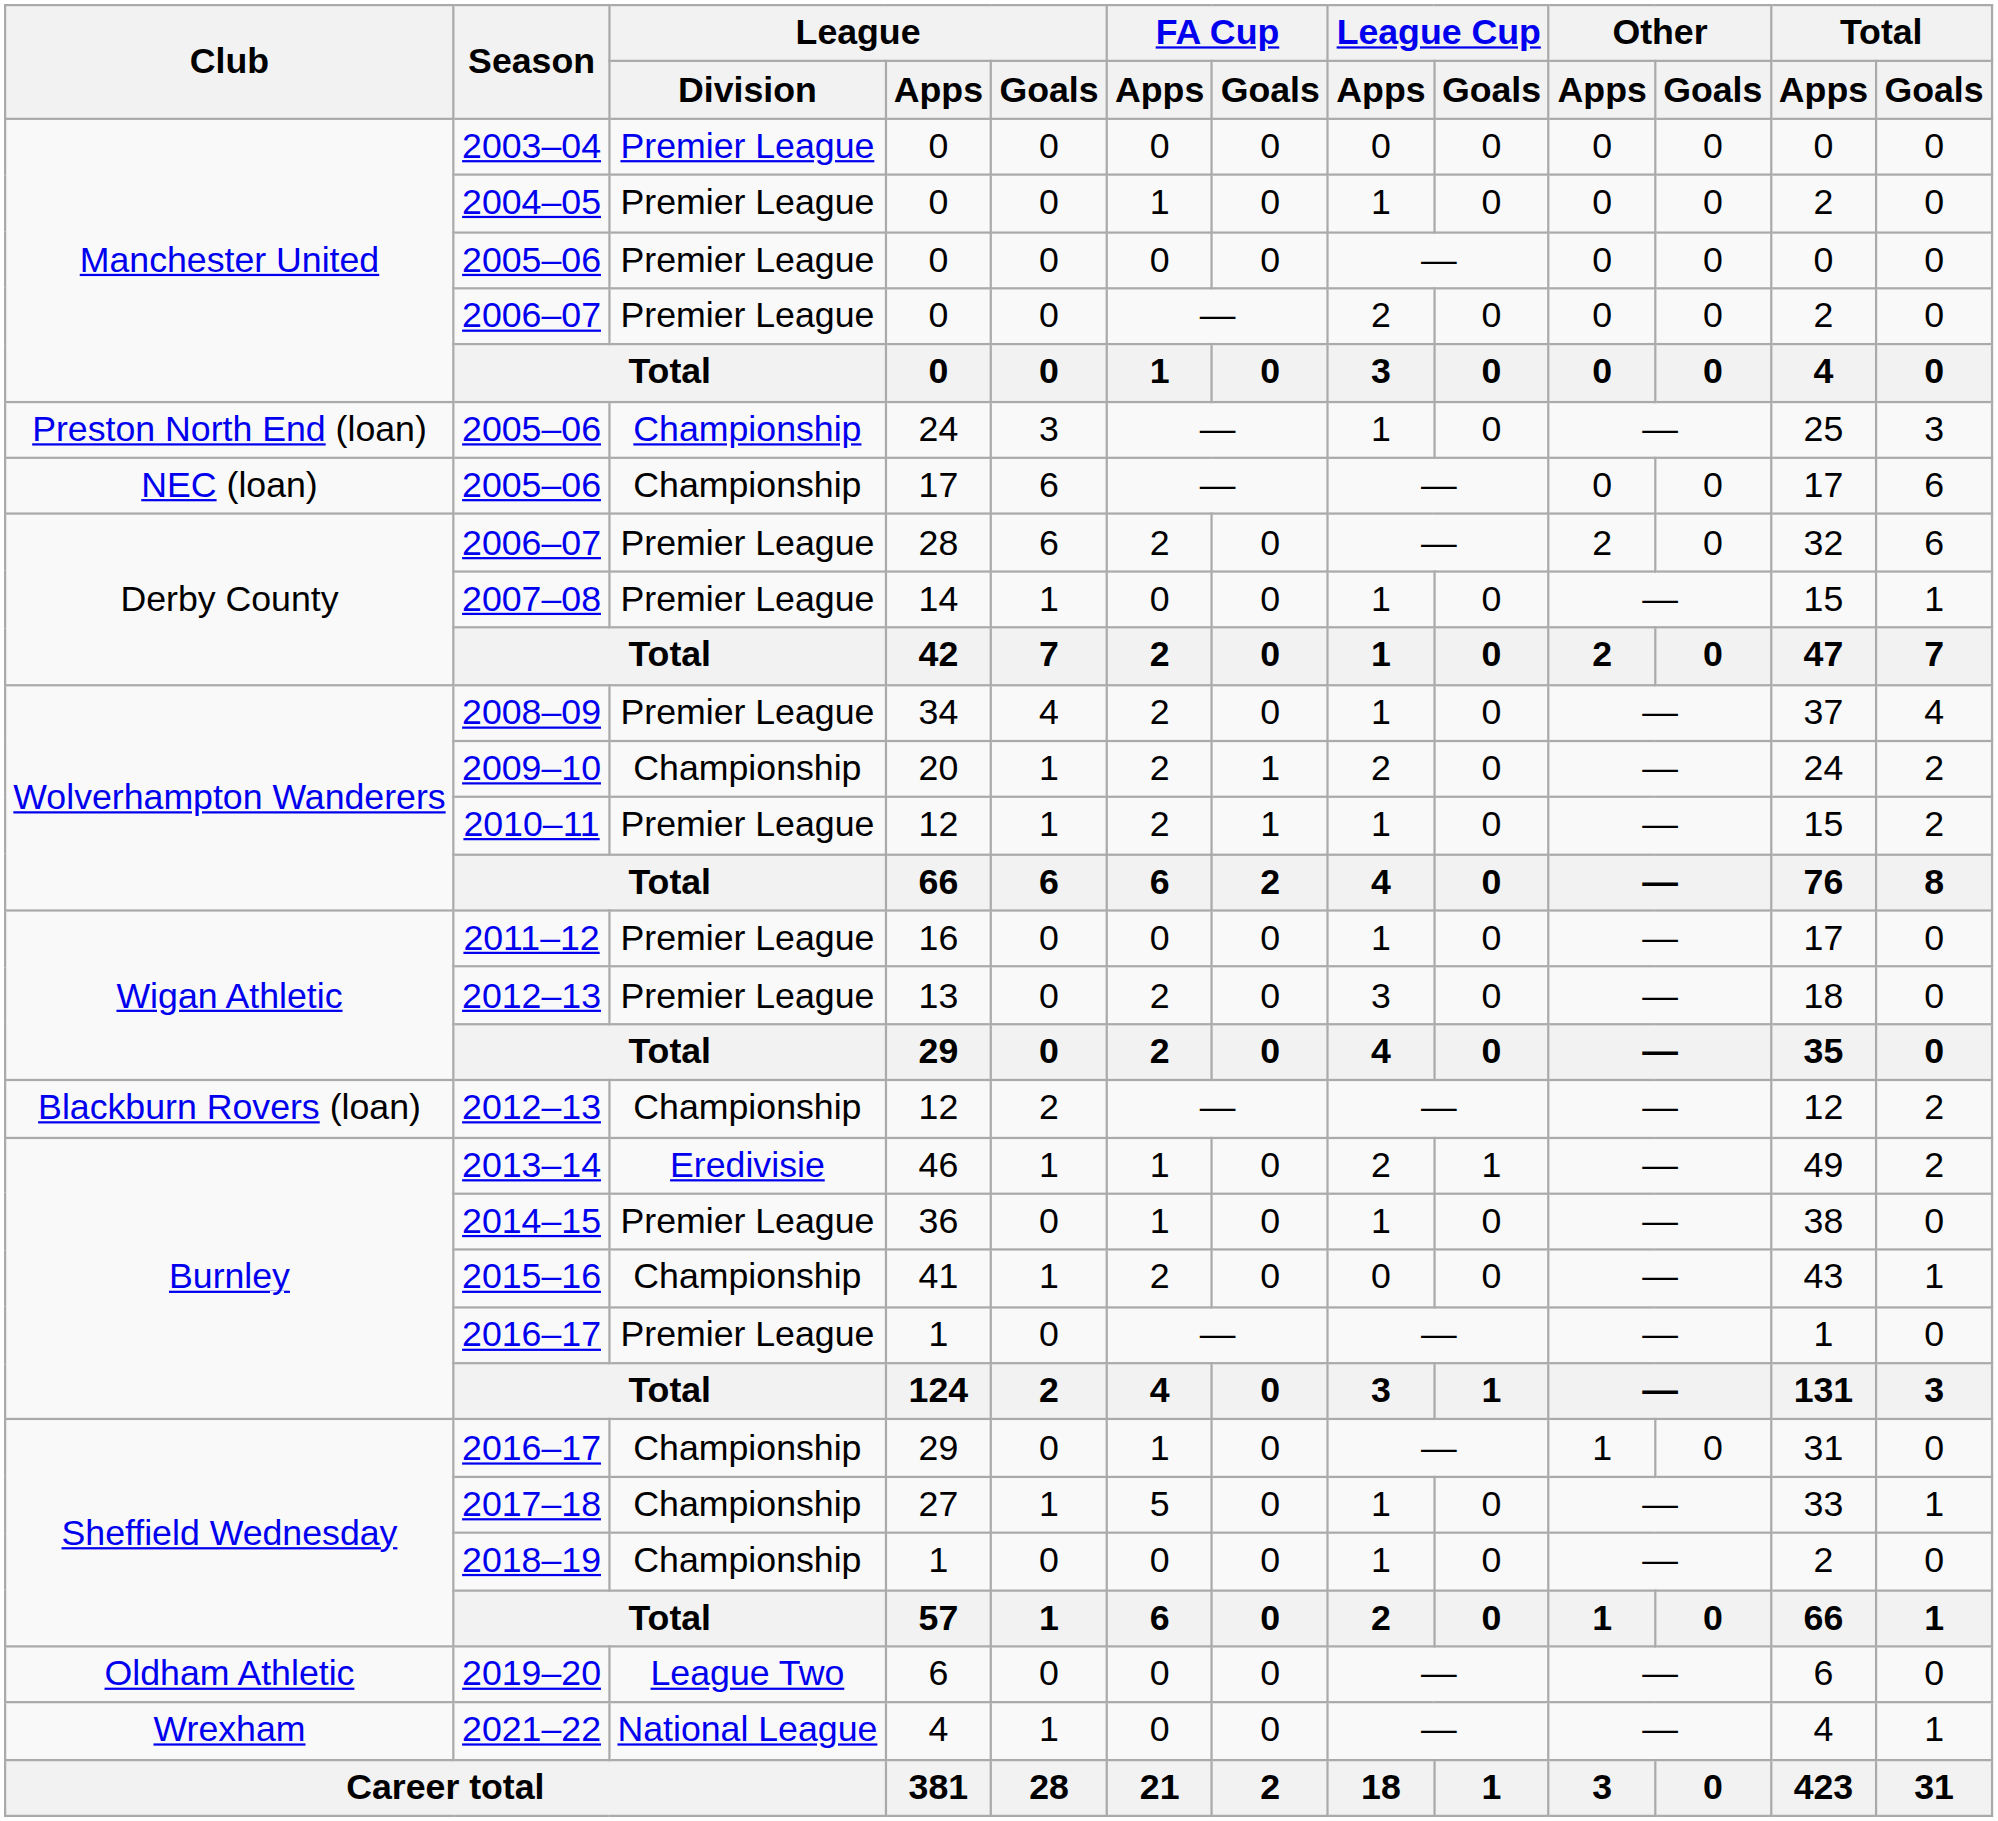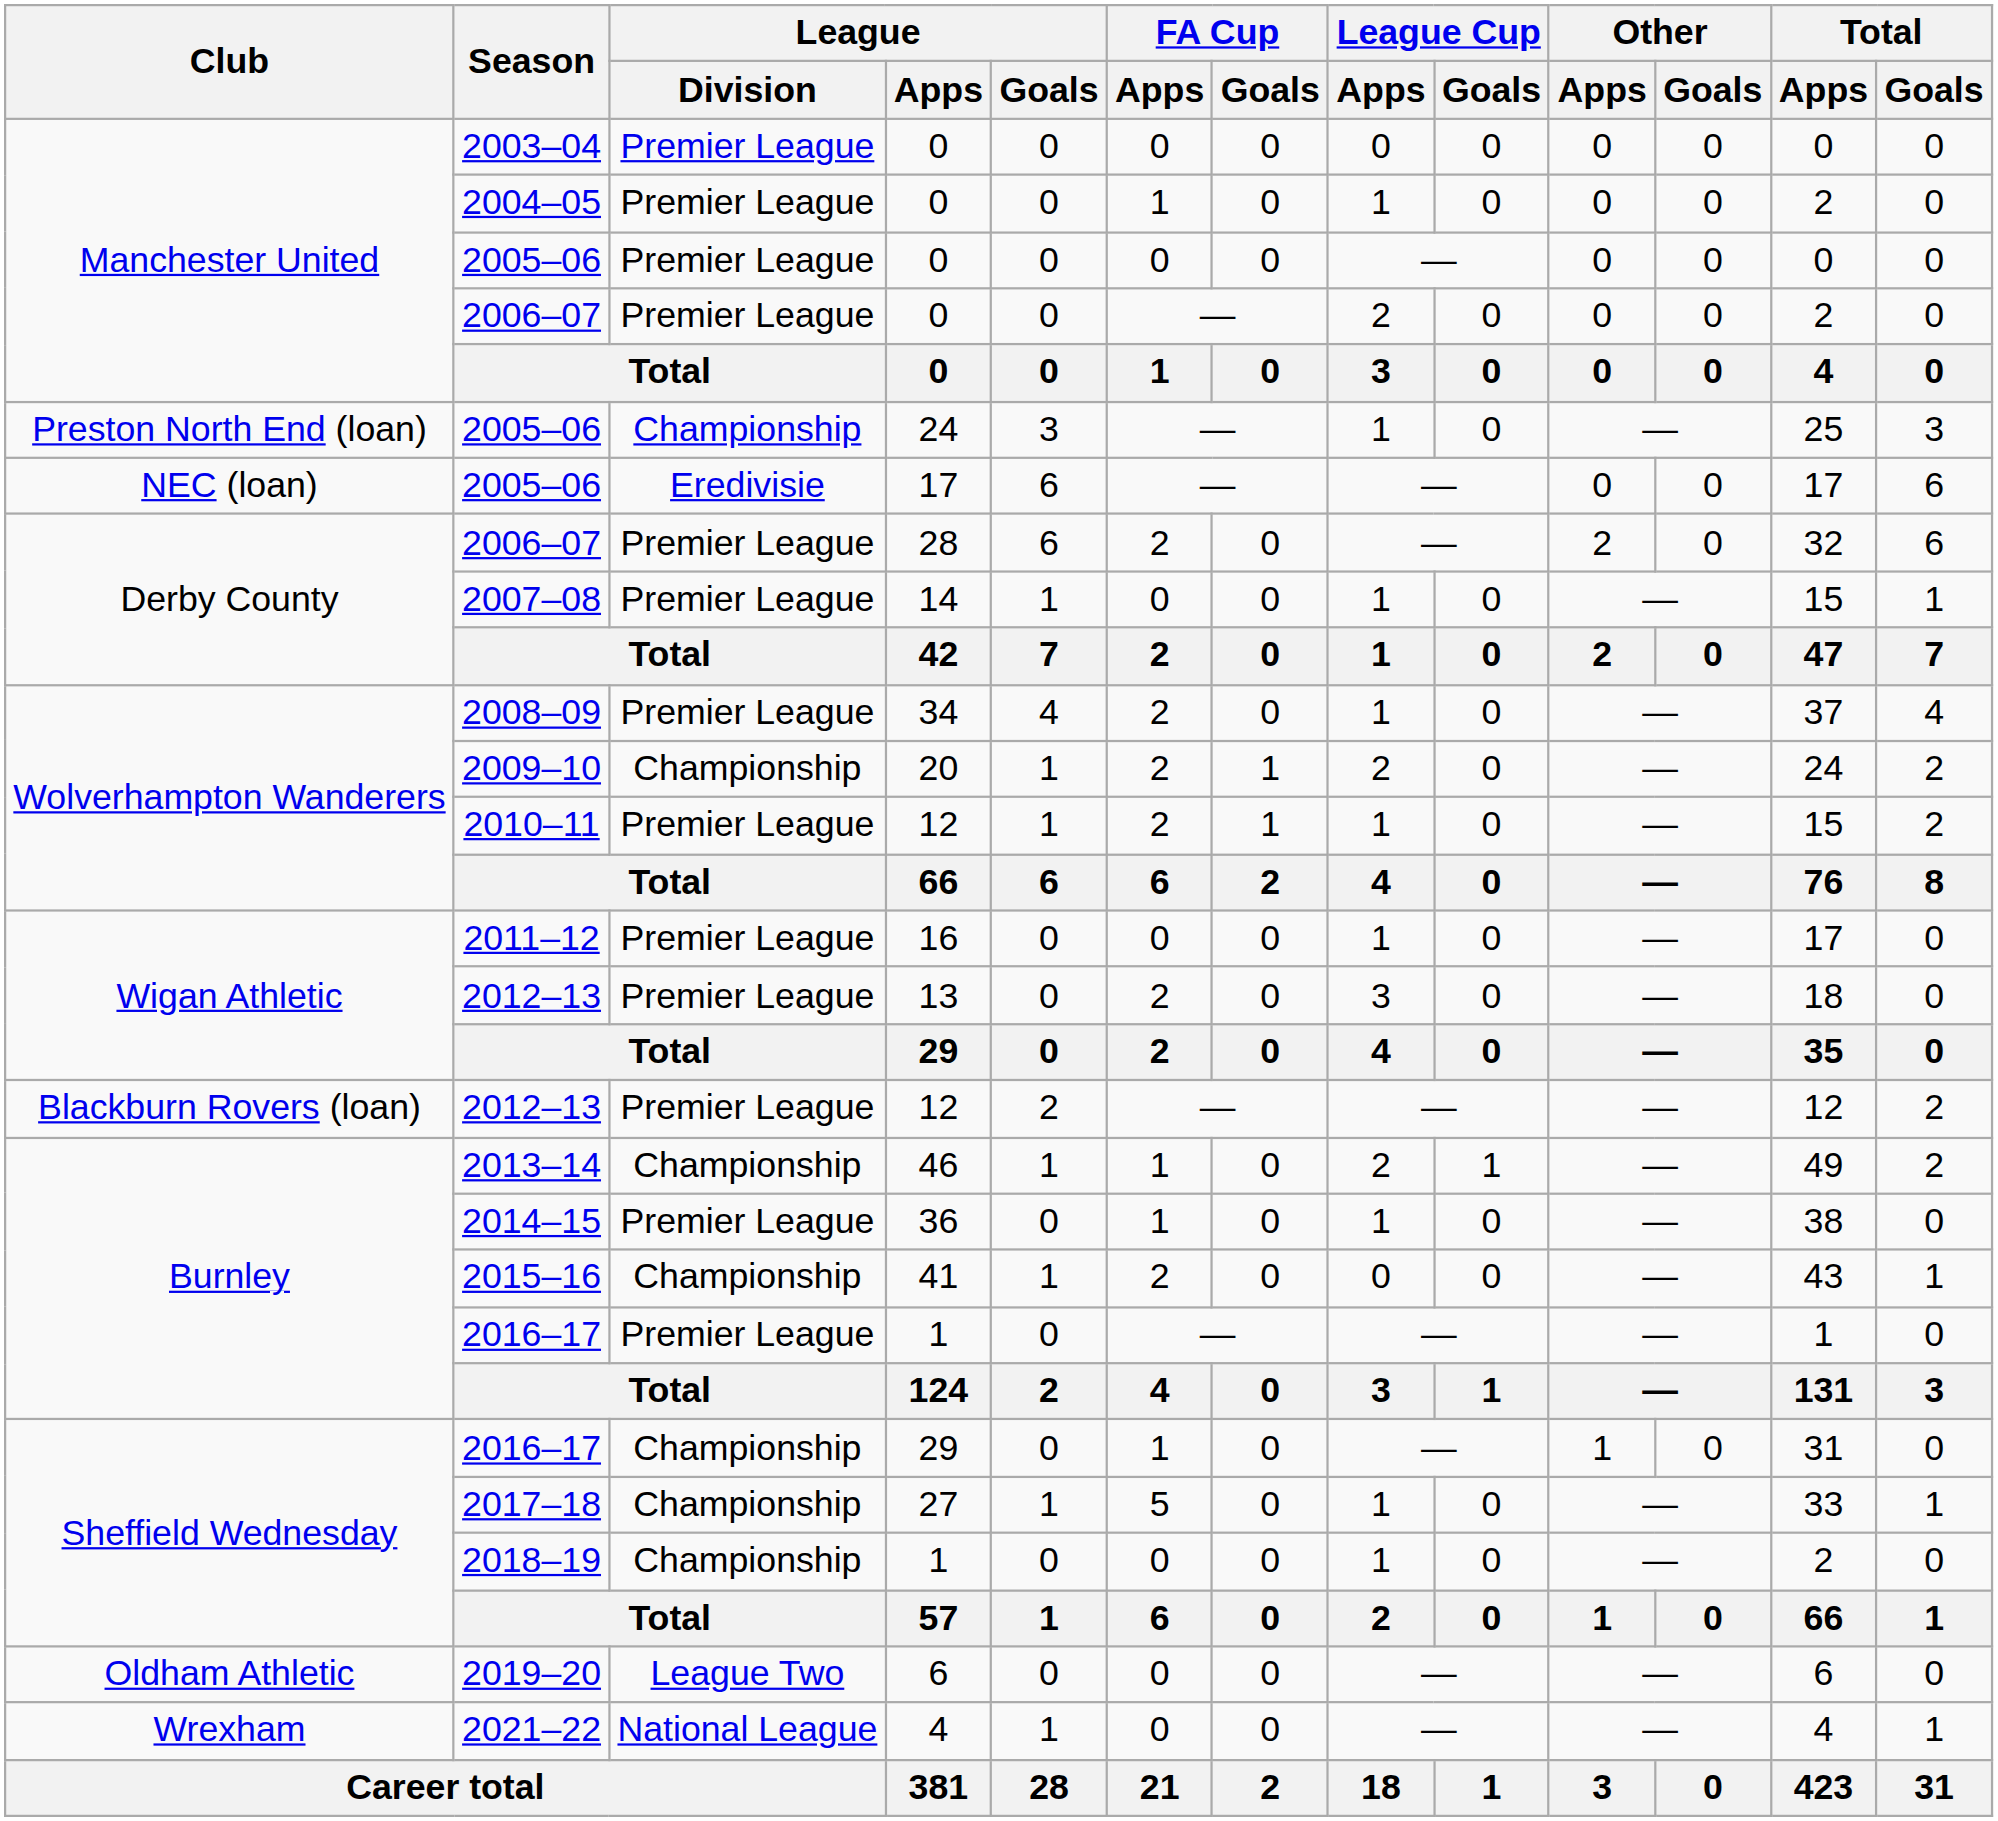 <table class="wikitable" style="text-align:center">
 <tr>
 <th rowspan="2">Club</th>
 <th rowspan="2">Season</th>
 <th colspan="3">League</th>
 <th colspan="2"><a href='#'>FA Cup</a></th>
 <th colspan="2"><a href='#'>League Cup</a></th>
 <th colspan="2">Other</th>
 <th colspan="2">Total</th>
 </tr>
 <tr>
 <th>Division</th>
 <th>Apps</th>
 <th>Goals</th>
 <th>Apps</th>
 <th>Goals</th>
 <th>Apps</th>
 <th>Goals</th>
 <th>Apps</th>
 <th>Goals</th>
 <th>Apps</th>
 <th>Goals</th>
 </tr>
 <tr>
 <td rowspan="5"><a href='#'>Manchester United</a></td>
 <td><a href='#'>2003–04</a></td>
 <td><a href='#'>Premier League</a></td>
 <td>0</td>
 <td>0</td>
 <td>0</td>
 <td>0</td>
 <td>0</td>
 <td>0</td>
 <td>0</td>
 <td>0</td>
 <td>0</td>
 <td>0</td>
 </tr>
 <tr>
 <td><a href='#'>2004–05</a></td>
 <td>Premier League</td>
 <td>0</td>
 <td>0</td>
 <td>1</td>
 <td>0</td>
 <td>1</td>
 <td>0</td>
 <td>0</td>
 <td>0</td>
 <td>2</td>
 <td>0</td>
 </tr>
 <tr>
 <td><a href='#'>2005–06</a></td>
 <td>Premier League</td>
 <td>0</td>
 <td>0</td>
 <td>0</td>
 <td>0</td>
 <td colspan="2">—</td>
 <td>0</td>
 <td>0</td>
 <td>0</td>
 <td>0</td>
 </tr>
 <tr>
 <td><a href='#'>2006–07</a></td>
 <td>Premier League</td>
 <td>0</td>
 <td>0</td>
 <td colspan="2">—</td>
 <td>2</td>
 <td>0</td>
 <td>0</td>
 <td>0</td>
 <td>2</td>
 <td>0</td>
 </tr>
 <tr>
 <th colspan="2">Total</th>
 <th>0</th>
 <th>0</th>
 <th>1</th>
 <th>0</th>
 <th>3</th>
 <th>0</th>
 <th>0</th>
 <th>0</th>
 <th>4</th>
 <th>0</th>
 </tr>
 <tr>
 <td><a href='#'>Preston North End</a> (loan)</td>
 <td><a href='#'>2005–06</a></td>
 <td><a href='#'>Championship</a></td>
 <td>24</td>
 <td>3</td>
 <td colspan="2">—</td>
 <td>1</td>
 <td>0</td>
 <td colspan="2">—</td>
 <td>25</td>
 <td>3</td>
 </tr>
 <tr>
 <td><a href='#'>NEC</a> (loan)</td>
 <td><a href='#'>2005–06</a></td>
-<td>Championship</td>
+<td><a href='#'>Eredivisie</a></td>
 <td>17</td>
 <td>6</td>
 <td colspan="2">—</td>
 <td colspan="2">—</td>
 <td>0</td>
 <td>0</td>
 <td>17</td>
 <td>6</td>
 </tr>
 <tr>
 <td rowspan="3">Derby County</td>
 <td><a href='#'>2006–07</a></td>
 <td>Premier League</td>
 <td>28</td>
 <td>6</td>
 <td>2</td>
 <td>0</td>
 <td colspan="2">—</td>
 <td>2</td>
 <td>0</td>
 <td>32</td>
 <td>6</td>
 </tr>
 <tr>
 <td><a href='#'>2007–08</a></td>
 <td>Premier League</td>
 <td>14</td>
 <td>1</td>
 <td>0</td>
 <td>0</td>
 <td>1</td>
 <td>0</td>
 <td colspan="2">—</td>
 <td>15</td>
 <td>1</td>
 </tr>
 <tr>
 <th colspan="2">Total</th>
 <th>42</th>
 <th>7</th>
 <th>2</th>
 <th>0</th>
 <th>1</th>
 <th>0</th>
 <th>2</th>
 <th>0</th>
 <th>47</th>
 <th>7</th>
 </tr>
 <tr>
 <td rowspan="4"><a href='#'>Wolverhampton Wanderers</a></td>
 <td><a href='#'>2008–09</a></td>
 <td>Premier League</td>
 <td>34</td>
 <td>4</td>
 <td>2</td>
 <td>0</td>
 <td>1</td>
 <td>0</td>
 <td colspan="2">—</td>
 <td>37</td>
 <td>4</td>
 </tr>
 <tr>
 <td><a href='#'>2009–10</a></td>
 <td>Championship</td>
 <td>20</td>
 <td>1</td>
 <td>2</td>
 <td>1</td>
 <td>2</td>
 <td>0</td>
 <td colspan="2">—</td>
 <td>24</td>
 <td>2</td>
 </tr>
 <tr>
 <td><a href='#'>2010–11</a></td>
 <td>Premier League</td>
 <td>12</td>
 <td>1</td>
 <td>2</td>
 <td>1</td>
 <td>1</td>
 <td>0</td>
 <td colspan="2">—</td>
 <td>15</td>
 <td>2</td>
 </tr>
 <tr>
 <th colspan="2">Total</th>
 <th>66</th>
 <th>6</th>
 <th>6</th>
 <th>2</th>
 <th>4</th>
 <th>0</th>
 <th colspan="2">—</th>
 <th>76</th>
 <th>8</th>
 </tr>
 <tr>
 <td rowspan="3"><a href='#'>Wigan Athletic</a></td>
 <td><a href='#'>2011–12</a></td>
 <td>Premier League</td>
 <td>16</td>
 <td>0</td>
 <td>0</td>
 <td>0</td>
 <td>1</td>
 <td>0</td>
 <td colspan="2">—</td>
 <td>17</td>
 <td>0</td>
 </tr>
 <tr>
 <td><a href='#'>2012–13</a></td>
 <td>Premier League</td>
 <td>13</td>
 <td>0</td>
 <td>2</td>
 <td>0</td>
 <td>3</td>
 <td>0</td>
 <td colspan="2">—</td>
 <td>18</td>
 <td>0</td>
 </tr>
 <tr>
 <th colspan="2">Total</th>
 <th>29</th>
 <th>0</th>
 <th>2</th>
 <th>0</th>
 <th>4</th>
 <th>0</th>
 <th colspan="2">—</th>
 <th>35</th>
 <th>0</th>
 </tr>
 <tr>
 <td><a href='#'>Blackburn Rovers</a> (loan)</td>
 <td><a href='#'>2012–13</a></td>
-<td>Championship</td>
+<td>Premier League</td>
 <td>12</td>
 <td>2</td>
 <td colspan="2">—</td>
 <td colspan="2">—</td>
 <td colspan="2">—</td>
 <td>12</td>
 <td>2</td>
 </tr>
 <tr>
 <td rowspan="5"><a href='#'>Burnley</a></td>
 <td><a href='#'>2013–14</a></td>
-<td><a href='#'>Eredivisie</a></td>
+<td>Championship</td>
 <td>46</td>
 <td>1</td>
 <td>1</td>
 <td>0</td>
 <td>2</td>
 <td>1</td>
 <td colspan="2">—</td>
 <td>49</td>
 <td>2</td>
 </tr>
 <tr>
 <td><a href='#'>2014–15</a></td>
 <td>Premier League</td>
 <td>36</td>
 <td>0</td>
 <td>1</td>
 <td>0</td>
 <td>1</td>
 <td>0</td>
 <td colspan="2">—</td>
 <td>38</td>
 <td>0</td>
 </tr>
 <tr>
 <td><a href='#'>2015–16</a></td>
 <td>Championship</td>
 <td>41</td>
 <td>1</td>
 <td>2</td>
 <td>0</td>
 <td>0</td>
 <td>0</td>
 <td colspan="2">—</td>
 <td>43</td>
 <td>1</td>
 </tr>
 <tr>
 <td><a href='#'>2016–17</a></td>
 <td>Premier League</td>
 <td>1</td>
 <td>0</td>
 <td colspan="2">—</td>
 <td colspan="2">—</td>
 <td colspan="2">—</td>
 <td>1</td>
 <td>0</td>
 </tr>
 <tr>
 <th colspan="2">Total</th>
 <th>124</th>
 <th>2</th>
 <th>4</th>
 <th>0</th>
 <th>3</th>
 <th>1</th>
 <th colspan="2">—</th>
 <th>131</th>
 <th>3</th>
 </tr>
 <tr>
 <td rowspan="4"><a href='#'>Sheffield Wednesday</a></td>
 <td><a href='#'>2016–17</a></td>
 <td>Championship</td>
 <td>29</td>
 <td>0</td>
 <td>1</td>
 <td>0</td>
 <td colspan="2">—</td>
 <td>1</td>
 <td>0</td>
 <td>31</td>
 <td>0</td>
 </tr>
 <tr>
 <td><a href='#'>2017–18</a></td>
 <td>Championship</td>
 <td>27</td>
 <td>1</td>
 <td>5</td>
 <td>0</td>
 <td>1</td>
 <td>0</td>
 <td colspan="2">—</td>
 <td>33</td>
 <td>1</td>
 </tr>
 <tr>
 <td><a href='#'>2018–19</a></td>
 <td>Championship</td>
 <td>1</td>
 <td>0</td>
 <td>0</td>
 <td>0</td>
 <td>1</td>
 <td>0</td>
 <td colspan="2">—</td>
 <td>2</td>
 <td>0</td>
 </tr>
 <tr>
 <th colspan="2">Total</th>
 <th>57</th>
 <th>1</th>
 <th>6</th>
 <th>0</th>
 <th>2</th>
 <th>0</th>
 <th>1</th>
 <th>0</th>
 <th>66</th>
 <th>1</th>
 </tr>
 <tr>
 <td><a href='#'>Oldham Athletic</a></td>
 <td><a href='#'>2019–20</a></td>
 <td><a href='#'>League Two</a></td>
 <td>6</td>
 <td>0</td>
 <td>0</td>
 <td>0</td>
 <td colspan="2">—</td>
 <td colspan="2">—</td>
 <td>6</td>
 <td>0</td>
 </tr>
 <tr>
 <td><a href='#'>Wrexham</a></td>
 <td><a href='#'>2021–22</a></td>
 <td><a href='#'>National League</a></td>
 <td>4</td>
 <td>1</td>
 <td>0</td>
 <td>0</td>
 <td colspan="2">—</td>
 <td colspan="2">—</td>
 <td>4</td>
 <td>1</td>
 </tr>
 <tr>
 <th colspan="3">Career total</th>
 <th>381</th>
 <th>28</th>
 <th>21</th>
 <th>2</th>
 <th>18</th>
 <th>1</th>
 <th>3</th>
 <th>0</th>
 <th>423</th>
 <th>31</th>
 </tr>
 </table>
